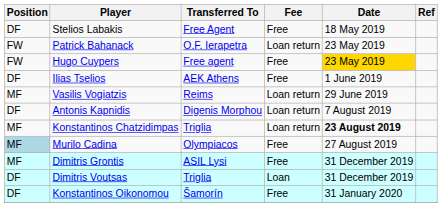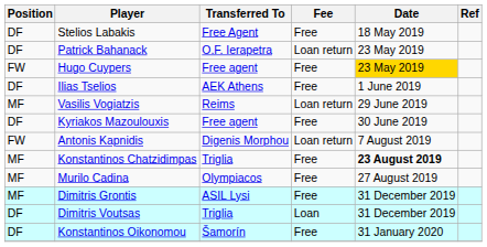 <table class="wikitable sortable">
 <tr>
 <th>Position</th>
 <th>Player</th>
 <th>Transferred To</th>
 <th>Fee</th>
 <th>Date</th>
 <th>Ref</th>
 </tr>
 <tr>
 <td>DF</td>
 <td> Stelios Labakis</td>
 <td><a href='#'>Free Agent</a></td>
 <td>Free</td>
 <td>18 May 2019</td>
 <td></td>
 </tr>
 <tr>
-<td>FW</td>
+<td>DF</td>
 <td> <a href='#'>Patrick Bahanack</a></td>
 <td> <a href='#'>O.F. Ierapetra</a></td>
 <td>Loan return</td>
 <td>23 May 2019</td>
 <td></td>
 </tr>
 <tr>
 <td>FW</td>
 <td> <a href='#'>Hugo Cuypers</a></td>
 <td><a href='#'>Free agent</a></td>
 <td>Free</td>
 <td style="background: gold;">23 May 2019</td>
 <td></td>
 </tr>
 <tr>
 <td>DF</td>
 <td> <a href='#'>Ilias Tselios</a></td>
 <td> <a href='#'>AEK Athens</a></td>
 <td>Free</td>
 <td>1 June 2019</td>
 <td></td>
 </tr>
 <tr>
 <td>MF</td>
 <td> <a href='#'>Vasilis Vogiatzis</a></td>
 <td> <a href='#'>Reims</a></td>
 <td>Loan return</td>
 <td>29 June 2019</td>
 <td></td>
 </tr>
 <tr>
 <td>DF</td>
+<td> <a href='#'>Kyriakos Mazoulouxis</a></td>
+<td><a href='#'>Free agent</a></td>
+<td>Free</td>
+<td>30 June 2019</td>
+<td></td>
+</tr>
+<tr>
+<td>FW</td>
 <td> <a href='#'>Antonis Kapnidis</a></td>
 <td> <a href='#'>Digenis Morphou</a></td>
 <td>Loan return</td>
 <td>7 August 2019</td>
 <td></td>
 </tr>
 <tr>
 <td>MF</td>
 <td> <a href='#'>Konstantinos Chatzidimpas</a></td>
 <td> <a href='#'>Triglia</a></td>
-<td>Loan return</td>
+<td>Free</td>
 <td><strong>23 August 2019</strong></td>
 <td></td>
 </tr>
 <tr>
-<td style="background: lightblue;">MF</td>
+<td>MF</td>
 <td> <a href='#'>Murilo Cadina</a></td>
 <td> <a href='#'>Olympiacos</a></td>
 <td>Free</td>
 <td>27 August 2019</td>
 <td></td>
 </tr>
 <tr>
 <th style="background:#CCFFFF; text-align:left; font-weight: normal;">MF</th>
 <th style="background:#CCFFFF; text-align:left; font-weight: normal;"> <a href='#'>Dimitris Grontis</a></th>
 <th style="background:#CCFFFF; text-align:left; font-weight: normal;"> <a href='#'>ASIL Lysi</a></th>
 <th style="background:#CCFFFF; text-align:left; font-weight: normal;">Free</th>
 <th style="background:#CCFFFF; text-align:left; font-weight: normal;">31 December 2019</th>
 <th style="background:#CCFFFF; text-align:left; font-weight: normal;"></th>
 </tr>
 <tr>
 <th style="background:#CCFFFF; text-align:left; font-weight: normal;">DF</th>
 <th style="background:#CCFFFF; text-align:left; font-weight: normal;"> <a href='#'>Dimitris Voutsas</a></th>
 <th style="background:#CCFFFF; text-align:left; font-weight: normal;"> <a href='#'>Triglia</a></th>
 <th style="background:#CCFFFF; text-align:left; font-weight: normal;">Loan</th>
 <th style="background:#CCFFFF; text-align:left; font-weight: normal;">31 December 2019</th>
 <th style="background:#CCFFFF; text-align:left; font-weight: normal;"></th>
 </tr>
 <tr>
 <th style="background:#CCFFFF; text-align:left; font-weight: normal;">DF</th>
 <th style="background:#CCFFFF; text-align:left; font-weight: normal;"> <a href='#'>Konstantinos Oikonomou</a></th>
 <th style="background:#CCFFFF; text-align:left; font-weight: normal;"> <a href='#'>Šamorín</a></th>
 <th style="background:#CCFFFF; text-align:left; font-weight: normal;">Free</th>
 <th style="background:#CCFFFF; text-align:left; font-weight: normal;">31 January 2020</th>
 <th style="background:#CCFFFF; text-align:left; font-weight: normal;"></th>
 </tr>
 <tr>
 </tr>
 </table>
